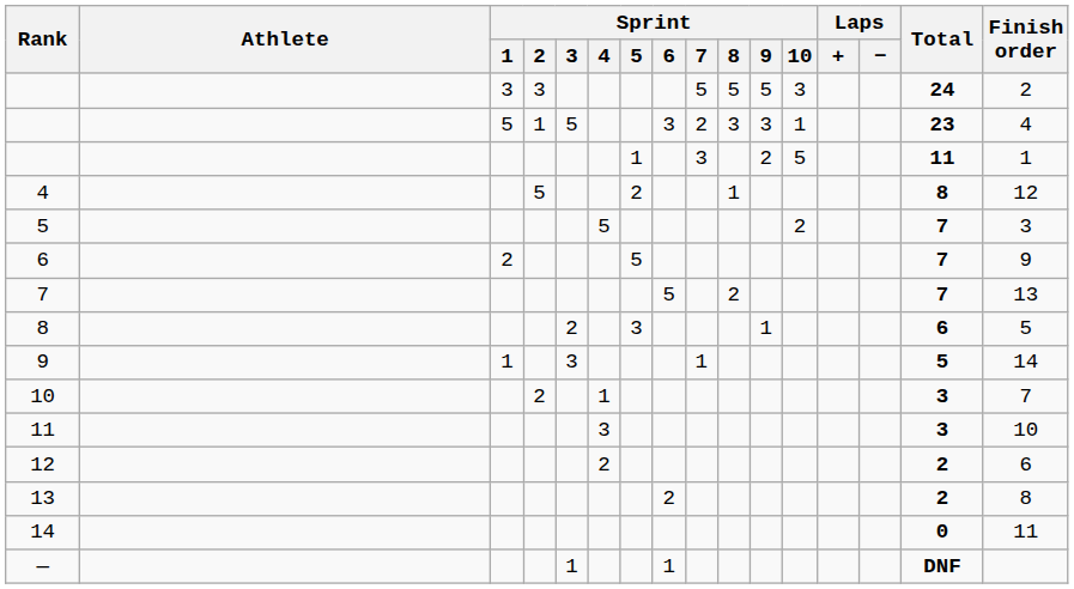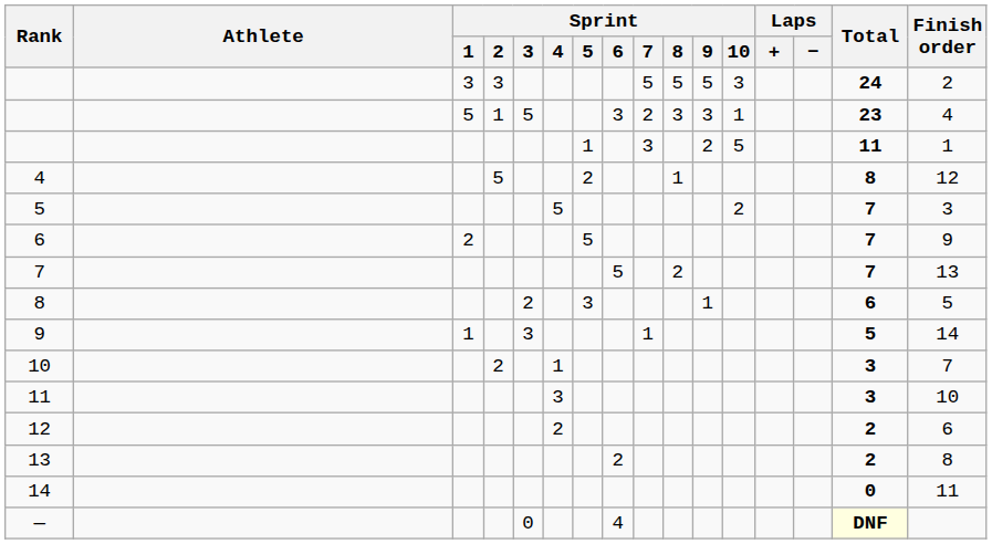 <table class="wikitable" style="text-align:center">
 <tr>
 <th rowspan=2 width=40>Rank</th>
 <th rowspan=2 width=250>Athlete</th>
 <th colspan=10>Sprint</th>
 <th colspan=2>Laps</th>
 <th rowspan=2 width=45>Total</th>
 <th rowspan=2 width=45>Finish order</th>
 </tr>
 <tr>
 <th width=14>1</th>
 <th width=14>2</th>
 <th width=14>3</th>
 <th width=14>4</th>
 <th width=14>5</th>
 <th width=14>6</th>
 <th width=14>7</th>
 <th width=14>8</th>
 <th width=14>9</th>
 <th width=14>10</th>
 <th width=20>+</th>
 <th width=20>−</th>
 </tr>
 <tr>
 <td></td>
 <td align=left></td>
 <td>3</td>
 <td>3</td>
 <td></td>
 <td></td>
 <td></td>
 <td></td>
 <td>5</td>
 <td>5</td>
 <td>5</td>
 <td>3</td>
 <td></td>
 <td></td>
 <td><strong>24</strong></td>
 <td>2</td>
 </tr>
 <tr>
 <td></td>
 <td align=left></td>
 <td>5</td>
 <td>1</td>
 <td>5</td>
 <td></td>
 <td></td>
 <td>3</td>
 <td>2</td>
 <td>3</td>
 <td>3</td>
 <td>1</td>
 <td></td>
 <td></td>
 <td><strong>23</strong></td>
 <td>4</td>
 </tr>
 <tr>
 <td></td>
 <td align=left></td>
 <td></td>
 <td></td>
 <td></td>
 <td></td>
 <td>1</td>
 <td></td>
 <td>3</td>
 <td></td>
 <td>2</td>
 <td>5</td>
 <td></td>
 <td></td>
 <td><strong>11</strong></td>
 <td>1</td>
 </tr>
 <tr>
 <td>4</td>
 <td align=left></td>
 <td></td>
 <td>5</td>
 <td></td>
 <td></td>
 <td>2</td>
 <td></td>
 <td></td>
 <td>1</td>
 <td></td>
 <td></td>
 <td></td>
 <td></td>
 <td><strong>8</strong></td>
 <td>12</td>
 </tr>
 <tr>
 <td>5</td>
 <td align=left></td>
 <td></td>
 <td></td>
 <td></td>
 <td>5</td>
 <td></td>
 <td></td>
 <td></td>
 <td></td>
 <td></td>
 <td>2</td>
 <td></td>
 <td></td>
 <td><strong>7</strong></td>
 <td>3</td>
 </tr>
 <tr>
 <td>6</td>
 <td align=left></td>
 <td>2</td>
 <td></td>
 <td></td>
 <td></td>
 <td>5</td>
 <td></td>
 <td></td>
 <td></td>
 <td></td>
 <td></td>
 <td></td>
 <td></td>
 <td><strong>7</strong></td>
 <td>9</td>
 </tr>
 <tr>
 <td>7</td>
 <td align=left></td>
 <td></td>
 <td></td>
 <td></td>
 <td></td>
 <td></td>
 <td>5</td>
 <td></td>
 <td>2</td>
 <td></td>
 <td></td>
 <td></td>
 <td></td>
 <td><strong>7</strong></td>
 <td>13</td>
 </tr>
 <tr>
 <td>8</td>
 <td align=left></td>
 <td></td>
 <td></td>
 <td>2</td>
 <td></td>
 <td>3</td>
 <td></td>
 <td></td>
 <td></td>
 <td>1</td>
 <td></td>
 <td></td>
 <td></td>
 <td><strong>6</strong></td>
 <td>5</td>
 </tr>
 <tr>
 <td>9</td>
 <td align=left></td>
 <td>1</td>
 <td></td>
 <td>3</td>
 <td></td>
 <td></td>
 <td></td>
 <td>1</td>
 <td></td>
 <td></td>
 <td></td>
 <td></td>
 <td></td>
 <td><strong>5</strong></td>
 <td>14</td>
 </tr>
 <tr>
 <td>10</td>
 <td align=left></td>
 <td></td>
 <td>2</td>
 <td></td>
 <td>1</td>
 <td></td>
 <td></td>
 <td></td>
 <td></td>
 <td></td>
 <td></td>
 <td></td>
 <td></td>
 <td><strong>3</strong></td>
 <td>7</td>
 </tr>
 <tr>
 <td>11</td>
 <td align=left></td>
 <td></td>
 <td></td>
 <td></td>
 <td>3</td>
 <td></td>
 <td></td>
 <td></td>
 <td></td>
 <td></td>
 <td></td>
 <td></td>
 <td></td>
 <td><strong>3</strong></td>
 <td>10</td>
 </tr>
 <tr>
 <td>12</td>
 <td align=left></td>
 <td></td>
 <td></td>
 <td></td>
 <td>2</td>
 <td></td>
 <td></td>
 <td></td>
 <td></td>
 <td></td>
 <td></td>
 <td></td>
 <td></td>
 <td><strong>2</strong></td>
 <td>6</td>
 </tr>
 <tr>
 <td>13</td>
 <td align=left></td>
 <td></td>
 <td></td>
 <td></td>
 <td></td>
 <td></td>
 <td>2</td>
 <td></td>
 <td></td>
 <td></td>
 <td></td>
 <td></td>
 <td></td>
 <td><strong>2</strong></td>
 <td>8</td>
 </tr>
 <tr>
 <td>14</td>
 <td align=left></td>
 <td></td>
 <td></td>
 <td></td>
 <td></td>
 <td></td>
 <td></td>
 <td></td>
 <td></td>
 <td></td>
 <td></td>
 <td></td>
 <td></td>
 <td><strong>0</strong></td>
 <td>11</td>
 </tr>
 <tr>
 <td>—</td>
 <td align=left></td>
 <td></td>
 <td></td>
-<td>1</td>
+<td>0</td>
 <td></td>
 <td></td>
-<td>1</td>
+<td>4</td>
 <td></td>
 <td></td>
 <td></td>
 <td></td>
 <td></td>
 <td></td>
-<td><strong>DNF</strong></td>
+<td style="background: lightyellow;"><strong>DNF</strong></td>
 <td></td>
 </tr>
 </table>
